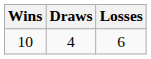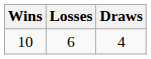 <table class="wikitable">
 <tr>
 <th>Wins</th>
+<th>Losses</th>
 <th>Draws</th>
-<th>Losses</th>
 </tr>
 <tr>
 <td align=center>10</td>
+<td align=center>6</td>
 <td align=center>4</td>
-<td align=center>6</td>
 </tr>
 </table>
